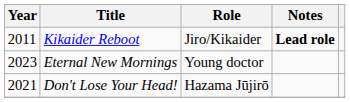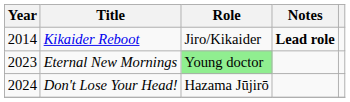 <table class="wikitable">
 <tr>
 <th>Year</th>
 <th>Title</th>
 <th>Role</th>
 <th>Notes</th>
 <th></th>
 </tr>
 <tr>
-<td>2011</td>
+<td>2014</td>
 <td><em><a href='#'>Kikaider Reboot</a></em></td>
 <td>Jiro/Kikaider</td>
 <td><strong>Lead role</strong></td>
 <td></td>
 </tr>
 <tr>
 <td>2023</td>
 <td><em>Eternal New Mornings</em></td>
-<td>Young doctor</td>
+<td style="background: lightgreen;">Young doctor</td>
 <td></td>
 <td></td>
 </tr>
 <tr>
-<td>2021</td>
+<td>2024</td>
 <td><em>Don't Lose Your Head!</em></td>
 <td>Hazama Jūjirō</td>
 <td></td>
 <td></td>
 </tr>
 <tr>
 </tr>
 </table>
